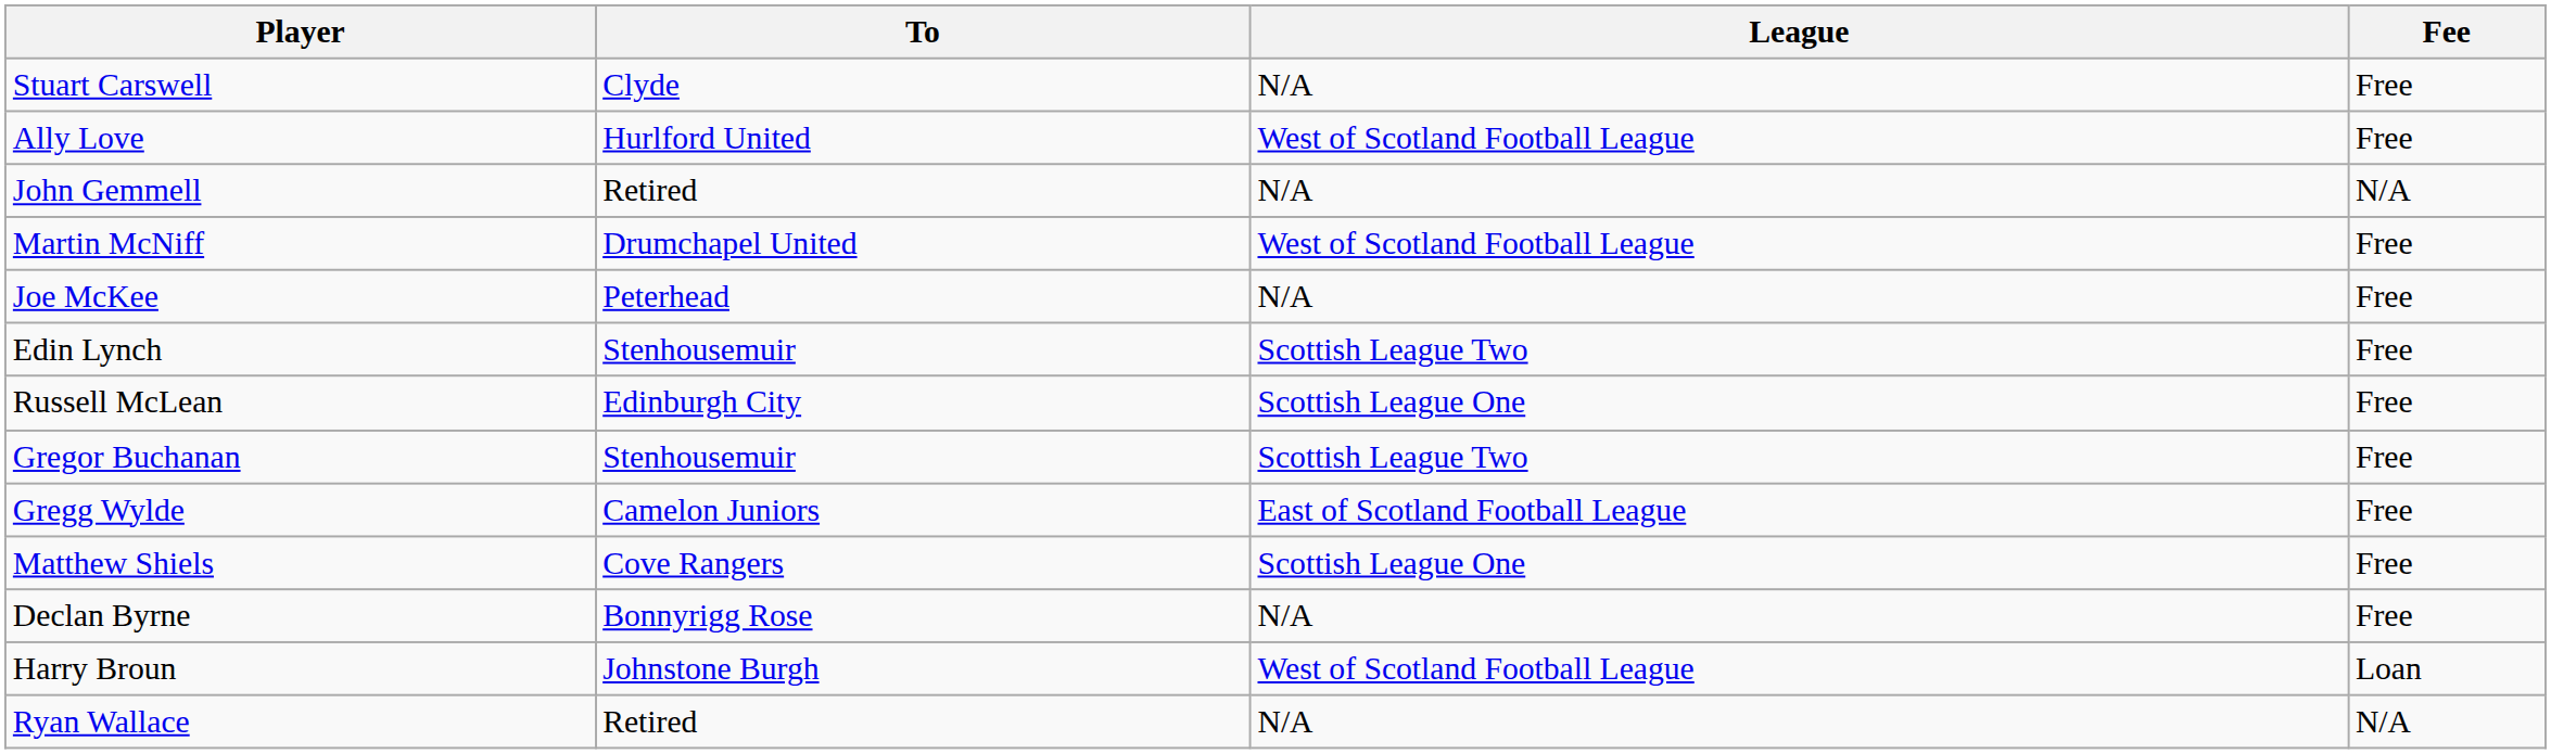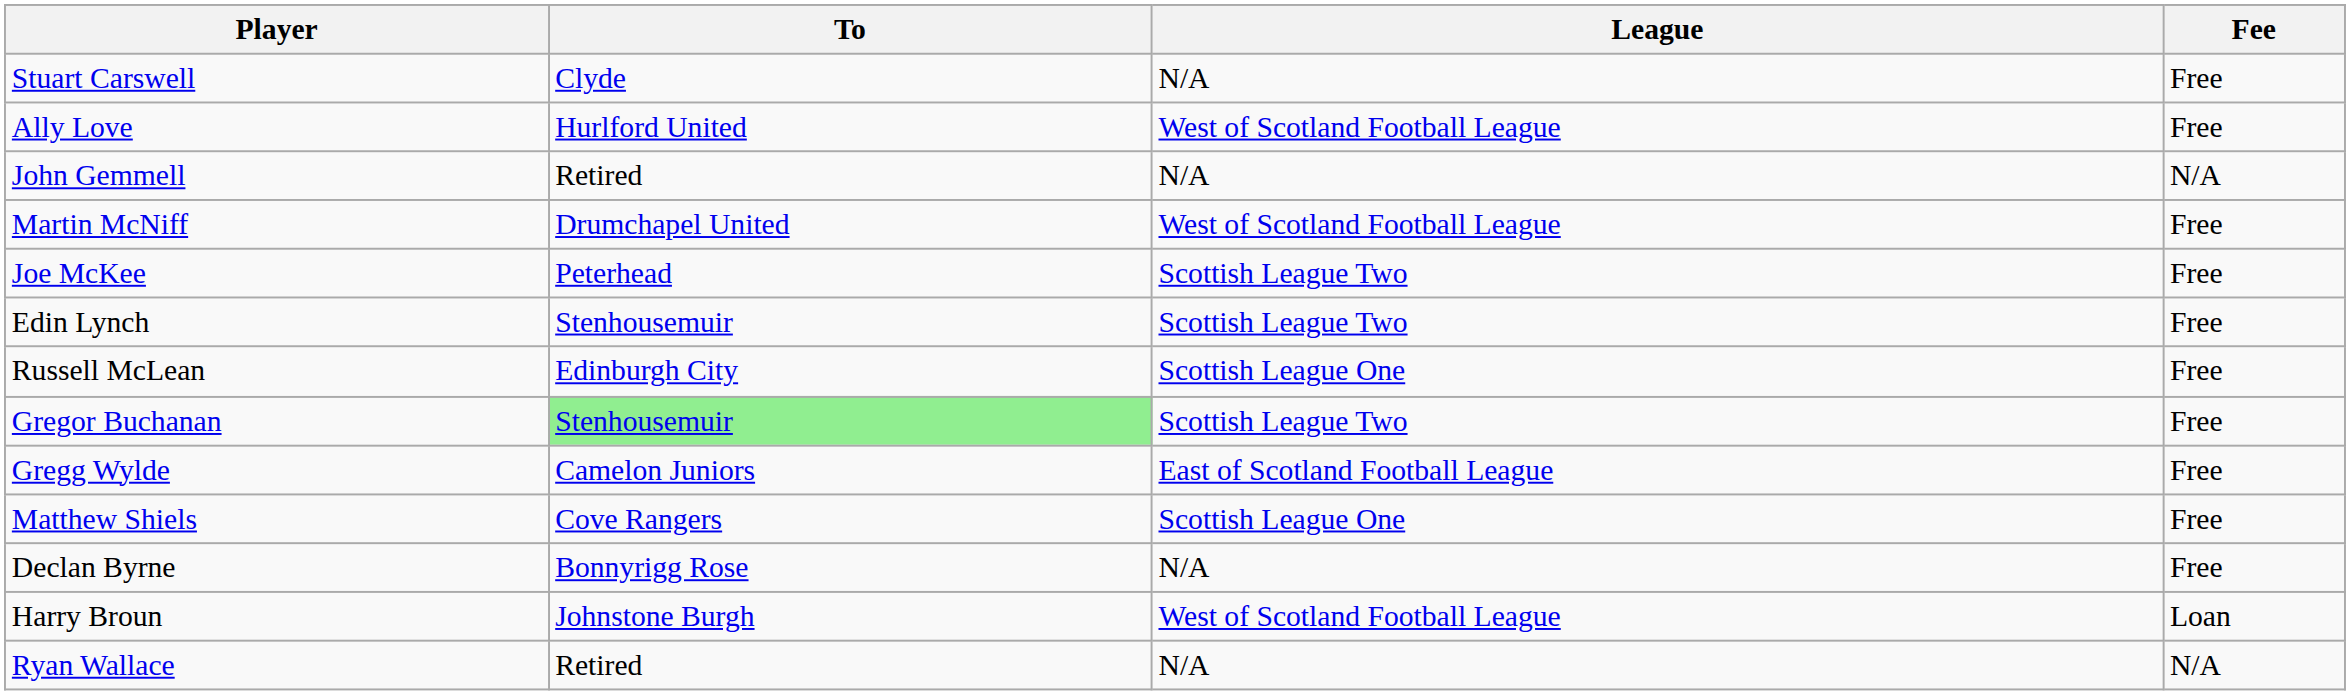 <table class="wikitable" style="text-align:center; font-size:95%;width:95%; text-align:left">
 <tr>
 <th>Player</th>
 <th>To</th>
 <th>League</th>
 <th>Fee</th>
 </tr>
 <tr>
 <td><a href='#'>Stuart Carswell</a></td>
 <td><a href='#'>Clyde</a></td>
 <td>N/A</td>
 <td>Free</td>
 </tr>
 <tr>
 <td><a href='#'>Ally Love</a></td>
 <td><a href='#'>Hurlford United</a></td>
 <td><a href='#'>West of Scotland Football League</a></td>
 <td>Free</td>
 </tr>
 <tr>
 <td><a href='#'>John Gemmell</a></td>
 <td>Retired</td>
 <td>N/A</td>
 <td>N/A</td>
 </tr>
 <tr>
 <td><a href='#'>Martin McNiff</a></td>
 <td><a href='#'>Drumchapel United</a></td>
 <td><a href='#'>West of Scotland Football League</a></td>
 <td>Free</td>
 </tr>
 <tr>
 <td><a href='#'>Joe McKee</a></td>
 <td><a href='#'>Peterhead</a></td>
-<td>N/A</td>
+<td><a href='#'>Scottish League Two</a></td>
 <td>Free</td>
 </tr>
 <tr>
 <td>Edin Lynch</td>
 <td><a href='#'>Stenhousemuir</a></td>
 <td><a href='#'>Scottish League Two</a></td>
 <td>Free</td>
 </tr>
 <tr>
 <td>Russell McLean</td>
 <td><a href='#'>Edinburgh City</a></td>
 <td><a href='#'>Scottish League One</a></td>
 <td>Free</td>
 </tr>
 <tr>
 <td><a href='#'>Gregor Buchanan</a></td>
-<td><a href='#'>Stenhousemuir</a></td>
+<td style="background: lightgreen;"><a href='#'>Stenhousemuir</a></td>
 <td><a href='#'>Scottish League Two</a></td>
 <td>Free</td>
 </tr>
 <tr>
 <td><a href='#'>Gregg Wylde</a></td>
 <td><a href='#'>Camelon Juniors</a></td>
 <td><a href='#'>East of Scotland Football League</a></td>
 <td>Free</td>
 </tr>
 <tr>
 <td><a href='#'>Matthew Shiels</a></td>
 <td><a href='#'>Cove Rangers</a></td>
 <td><a href='#'>Scottish League One</a></td>
 <td>Free</td>
 </tr>
 <tr>
 <td>Declan Byrne</td>
 <td><a href='#'>Bonnyrigg Rose</a></td>
 <td>N/A</td>
 <td>Free</td>
 </tr>
 <tr>
 <td>Harry Broun</td>
 <td><a href='#'>Johnstone Burgh</a></td>
 <td><a href='#'>West of Scotland Football League</a></td>
 <td>Loan</td>
 </tr>
 <tr>
 <td><a href='#'>Ryan Wallace</a></td>
 <td>Retired</td>
 <td>N/A</td>
 <td>N/A</td>
 </tr>
 </table>
